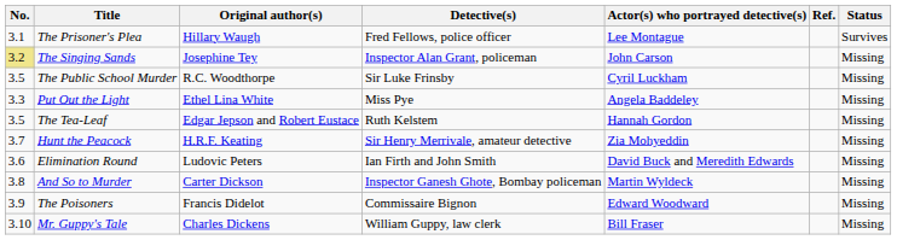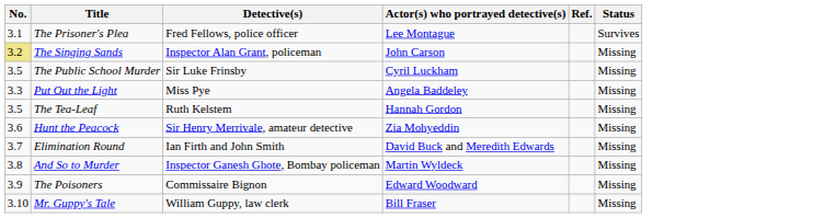 <table class="wikitable">
 <tr>
 <th>No.</th>
 <th>Title</th>
-<th>Original author(s)</th>
 <th>Detective(s)</th>
 <th>Actor(s) who portrayed detective(s)</th>
 <th>Ref.</th>
 <th>Status</th>
 </tr>
 <tr>
 <td>3.1</td>
 <td><em>The Prisoner's Plea</em></td>
-<td><a href='#'>Hillary Waugh</a></td>
 <td>Fred Fellows, police officer</td>
 <td><a href='#'>Lee Montague</a></td>
 <td></td>
 <td>Survives</td>
 </tr>
 <tr>
 <td style="background: khaki;">3.2</td>
 <td><em><a href='#'>The Singing Sands</a></em></td>
-<td><a href='#'>Josephine Tey</a></td>
 <td><a href='#'>Inspector Alan Grant</a>, policeman</td>
 <td><a href='#'>John Carson</a></td>
 <td></td>
 <td>Missing</td>
 </tr>
 <tr>
 <td>3.5</td>
 <td><em>The Public School Murder</em></td>
-<td>R.C. Woodthorpe</td>
 <td>Sir Luke Frinsby</td>
 <td><a href='#'>Cyril Luckham</a></td>
 <td></td>
 <td>Missing</td>
 </tr>
 <tr>
 <td>3.3</td>
 <td><em><a href='#'>Put Out the Light</a></em></td>
-<td><a href='#'>Ethel Lina White</a></td>
 <td>Miss Pye</td>
 <td><a href='#'>Angela Baddeley</a></td>
 <td></td>
 <td>Missing</td>
 </tr>
 <tr>
 <td>3.5</td>
 <td><em>The Tea-Leaf</em></td>
-<td><a href='#'>Edgar Jepson</a> and <a href='#'>Robert Eustace</a></td>
 <td>Ruth Kelstem</td>
 <td><a href='#'>Hannah Gordon</a></td>
 <td></td>
 <td>Missing</td>
 </tr>
 <tr>
-<td>3.7</td>
+<td>3.6</td>
 <td><em><a href='#'>Hunt the Peacock</a></em></td>
-<td><a href='#'>H.R.F. Keating</a></td>
 <td><a href='#'>Sir Henry Merrivale</a>, amateur detective</td>
 <td><a href='#'>Zia Mohyeddin</a></td>
 <td></td>
 <td>Missing</td>
 </tr>
 <tr>
-<td>3.6</td>
+<td>3.7</td>
 <td><em>Elimination Round</em></td>
-<td>Ludovic Peters</td>
 <td>Ian Firth and John Smith</td>
 <td><a href='#'>David Buck</a> and <a href='#'>Meredith Edwards</a></td>
 <td></td>
 <td>Missing</td>
 </tr>
 <tr>
 <td>3.8</td>
 <td><em><a href='#'>And So to Murder</a></em></td>
-<td><a href='#'>Carter Dickson</a></td>
 <td><a href='#'>Inspector Ganesh Ghote</a>, Bombay policeman</td>
 <td><a href='#'>Martin Wyldeck</a></td>
 <td></td>
 <td>Missing</td>
 </tr>
 <tr>
 <td>3.9</td>
 <td><em>The Poisoners</em></td>
-<td>Francis Didelot</td>
 <td>Commissaire Bignon</td>
 <td><a href='#'>Edward Woodward</a></td>
 <td></td>
 <td>Missing</td>
 </tr>
 <tr>
 <td>3.10</td>
 <td><em><a href='#'>Mr. Guppy's Tale</a></em></td>
-<td><a href='#'>Charles Dickens</a></td>
 <td>William Guppy, law clerk</td>
 <td><a href='#'>Bill Fraser</a></td>
 <td></td>
 <td>Missing</td>
 </tr>
 </table>
